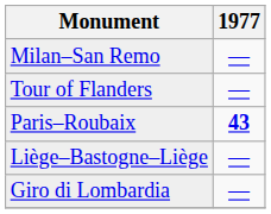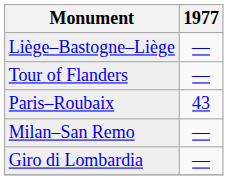 <table class="wikitable">
 <tr>
 <th>Monument</th>
 <th scope="col">1977</th>
 </tr>
 <tr style="text-align:center;">
-<td style="text-align:left; background:#efefef;"><a href='#'>Milan–San Remo</a></td>
+<td style="text-align:left; background:#efefef;"><a href='#'>Liège–Bastogne–Liège</a></td>
 <td><a href='#'>—</a></td>
 </tr>
 <tr style="text-align:center;">
 <td style="text-align:left; background:#efefef;"><a href='#'>Tour of Flanders</a></td>
 <td><a href='#'>—</a></td>
 </tr>
 <tr style="text-align:center;">
 <td style="text-align:left; background:#efefef;"><a href='#'>Paris–Roubaix</a></td>
-<td><strong><a href='#'>43</a></strong></td>
+<td><a href='#'>43</a></td>
 </tr>
 <tr style="text-align:center;">
-<td style="text-align:left; background:#efefef;"><a href='#'>Liège–Bastogne–Liège</a></td>
+<td style="text-align:left; background:#efefef;"><a href='#'>Milan–San Remo</a></td>
 <td><a href='#'>—</a></td>
 </tr>
 <tr style="text-align:center;">
 <td style="text-align:left; background:#efefef;"><a href='#'>Giro di Lombardia</a></td>
 <td><a href='#'>—</a></td>
 </tr>
 <tr>
 </tr>
 </table>
